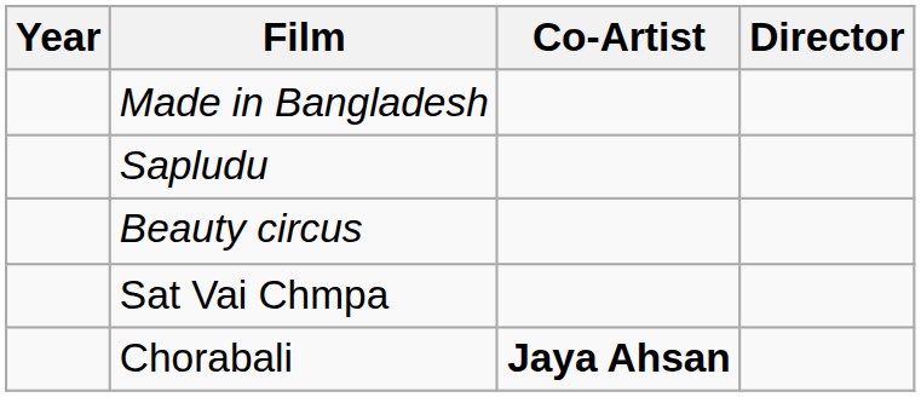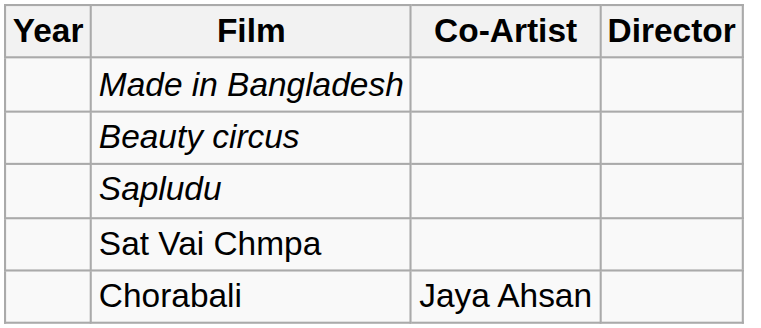 <table class="wikitable">
 <tr>
 <th>Year</th>
 <th>Film</th>
 <th>Co-Artist</th>
 <th>Director</th>
 </tr>
 <tr>
 <td></td>
 <td><em>Made in Bangladesh</em></td>
 <td></td>
 <td></td>
 </tr>
 <tr>
 <td></td>
-<td><em>Sapludu</em></td>
+<td><em>Beauty circus</em></td>
 <td></td>
 <td></td>
 </tr>
 <tr>
 <td></td>
-<td><em>Beauty circus</em></td>
+<td><em>Sapludu</em></td>
 <td></td>
 <td></td>
 </tr>
 <tr>
 <td></td>
 <td>Sat Vai Chmpa</td>
 <td></td>
 </tr>
 <tr>
 <td></td>
 <td>Chorabali</td>
-<td><strong>Jaya Ahsan</strong></td>
+<td>Jaya Ahsan</td>
 <td></td>
 </tr>
 </table>
